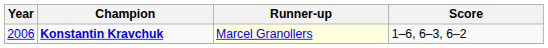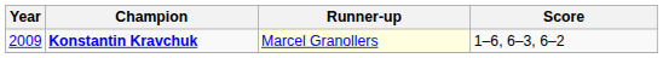 <table class="wikitable" style="font-size:90%">
 <tr>
 <th>Year</th>
 <th width="200">Champion</th>
 <th width="200">Runner-up</th>
 <th width="175">Score</th>
 </tr>
 <tr>
-<td><a href='#'>2006</a></td>
+<td><a href='#'>2009</a></td>
 <td> <strong><a href='#'>Konstantin Kravchuk</a></strong></td>
 <td style="background: lightyellow;"> <a href='#'>Marcel Granollers</a></td>
 <td>1–6, 6–3, 6–2</td>
 </tr>
 <tr>
 </tr>
 </table>
